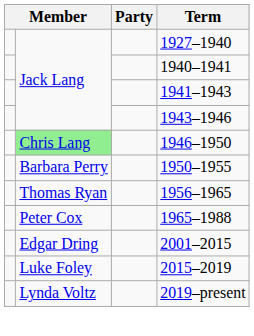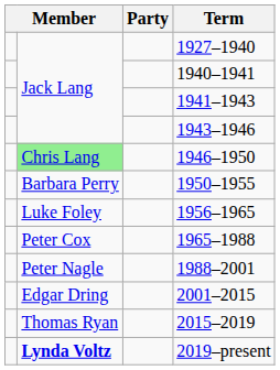 <table class="wikitable">
 <tr>
 <th colspan="2">Member</th>
 <th>Party</th>
 <th>Term</th>
 </tr>
 <tr>
 <td> </td>
 <td rowspan="4"><a href='#'>Jack Lang</a></td>
 <td></td>
 <td><a href='#'>1927</a>–1940</td>
 </tr>
 <tr>
 <td> </td>
 <td></td>
 <td>1940–1941</td>
 </tr>
 <tr>
 <td> </td>
 <td></td>
 <td><a href='#'>1941</a>–1943</td>
 </tr>
 <tr>
 <td> </td>
 <td></td>
 <td><a href='#'>1943</a>–1946</td>
 </tr>
 <tr>
 <td> </td>
 <td style="background: lightgreen;"><a href='#'>Chris Lang</a></td>
 <td></td>
 <td><a href='#'>1946</a>–1950</td>
 </tr>
 <tr>
 <td> </td>
 <td><a href='#'>Barbara Perry</a></td>
 <td></td>
 <td><a href='#'>1950</a>–1955</td>
 </tr>
 <tr>
 <td> </td>
-<td><a href='#'>Thomas Ryan</a></td>
+<td><a href='#'>Luke Foley</a></td>
 <td></td>
 <td><a href='#'>1956</a>–1965</td>
 </tr>
 <tr>
 <td> </td>
 <td><a href='#'>Peter Cox</a></td>
 <td></td>
 <td><a href='#'>1965</a>–1988</td>
 </tr>
 <tr>
 <td> </td>
+<td><a href='#'>Peter Nagle</a></td>
+<td></td>
+<td><a href='#'>1988</a>–2001</td>
+</tr>
+<tr>
+<td> </td>
 <td><a href='#'>Edgar Dring</a></td>
 <td></td>
 <td><a href='#'>2001</a>–2015</td>
 </tr>
 <tr>
 <td> </td>
-<td><a href='#'>Luke Foley</a></td>
+<td><a href='#'>Thomas Ryan</a></td>
 <td></td>
 <td><a href='#'>2015</a>–2019</td>
 </tr>
 <tr>
 <td> </td>
-<td><a href='#'>Lynda Voltz</a></td>
+<td><strong><a href='#'>Lynda Voltz</a></strong></td>
 <td></td>
 <td><a href='#'>2019</a>–present</td>
 </tr>
 </table>
